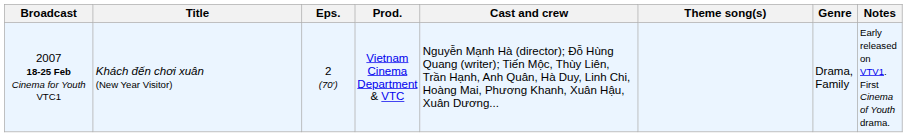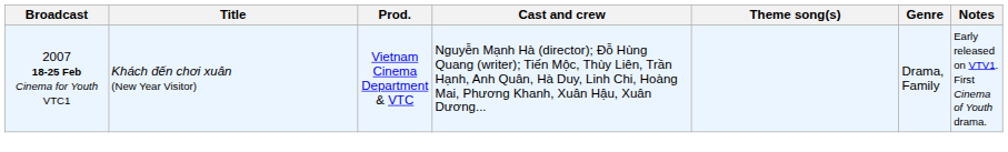 <table class="wikitable sortable">
 <tr>
 <th style="width:10%;">Broadcast</th>
 <th style="width:24%;">Title</th>
-<th style="width:6%;">Eps.</th>
 <th style="width:5%;">Prod.</th>
 <th style="width:25%;">Cast and crew</th>
 <th style="width:20%;">Theme song(s)</th>
 <th style="width:5%;">Genre</th>
 <th style="width:5%;">Notes</th>
 </tr>
 <tr ---- bgcolor="#ebf5ff">
 <td style="text-align:center;">2007<br><small><strong>18-25 Feb</strong></small><br><small><em>Cinema for Youth</em><br>VTC1</small><br></td>
 <td><em>Khách đến chơi xuân</em> <br><small>(New Year Visitor)</small></td>
-<td style="text-align:center;">2<br><small><em>(70′)</em></small></td>
 <td style="text-align:center;"><a href='#'>Vietnam Cinema Department</a> & <a href='#'>VTC</a></td>
 <td>Nguyễn Mạnh Hà (director); Đỗ Hùng Quang (writer); Tiến Mộc, Thùy Liên, Trần Hạnh, Anh Quân, Hà Duy, Linh Chi, Hoàng Mai, Phương Khanh, Xuân Hậu, Xuân Dương...</td>
 <td></td>
 <td>Drama, Family</td>
 <td><small>Early released on <a href='#'>VTV1</a>. First <em>Cinema of Youth</em> drama.</small></td>
 </tr>
 </table>
